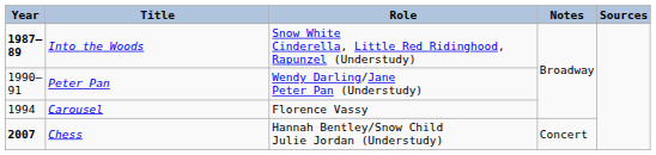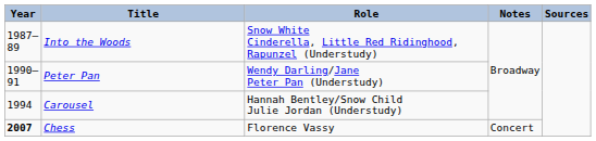 <table class="wikitable sortable plainrowheaders" style="width=100%; font-size: 100%;">
 <tr>
 <th scope="col" style="background:#b0c4de; width:40px;">Year</th>
 <th scope="col" style="background:#b0c4de; width:250px;">Title</th>
 <th scope="col" style="background:#b0c4de; width:300px;">Role</th>
 <th scope="col" style="background:#b0c4de;">Notes</th>
 <th scope="col" style="background:#b0c4de;">Sources</th>
 </tr>
 <tr>
-<td><strong>1987–89</strong></td>
+<td>1987–89</td>
 <td><em><a href='#'>Into the Woods</a></em></td>
 <td><a href='#'>Snow White</a><br><a href='#'>Cinderella</a>, <a href='#'>Little Red Ridinghood</a>, <a href='#'>Rapunzel</a> (Understudy)</td>
 <td rowspan="3">Broadway</td>
 </tr>
 <tr>
 <td>1990–91</td>
 <td><em><a href='#'>Peter Pan</a></em></td>
 <td><a href='#'>Wendy Darling</a>/<a href='#'>Jane</a><br><a href='#'>Peter Pan</a> (Understudy)</td>
 </tr>
 <tr>
 <td>1994</td>
 <td><em><a href='#'>Carousel</a></em></td>
-<td>Florence Vassy</td>
+<td>Hannah Bentley/Snow Child<br>Julie Jordan (Understudy)</td>
 </tr>
 <tr>
 <td><strong>2007</strong></td>
 <td><a href='#'><em>Chess</em></a></td>
-<td>Hannah Bentley/Snow Child<br>Julie Jordan (Understudy)</td>
+<td>Florence Vassy</td>
 <td>Concert</td>
 </tr>
 </table>
